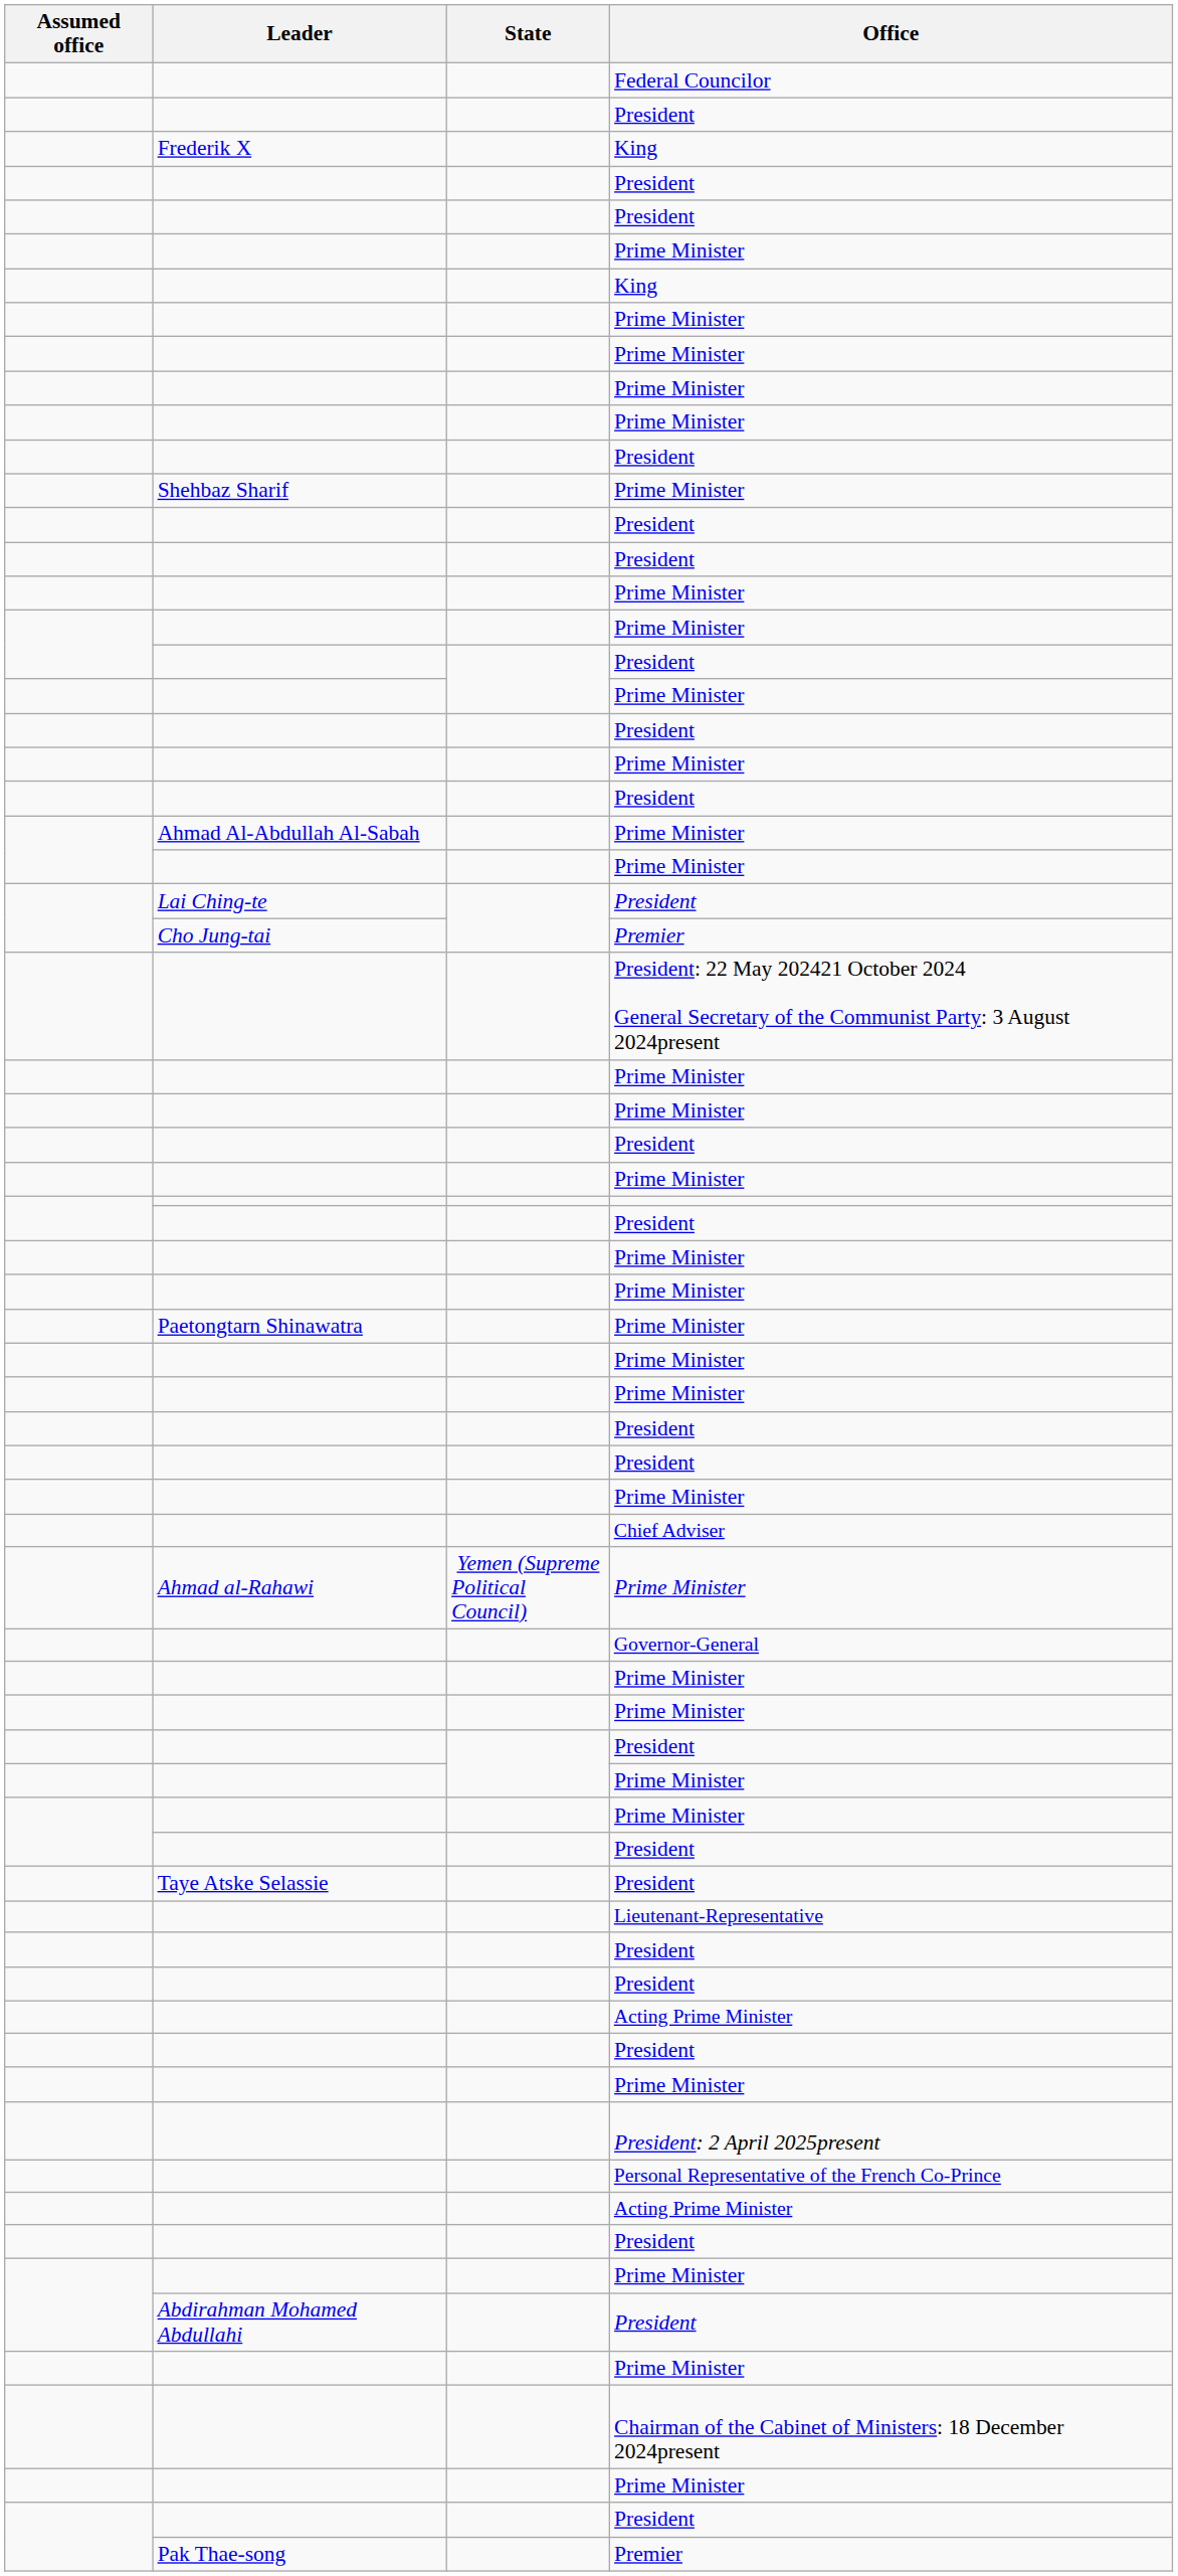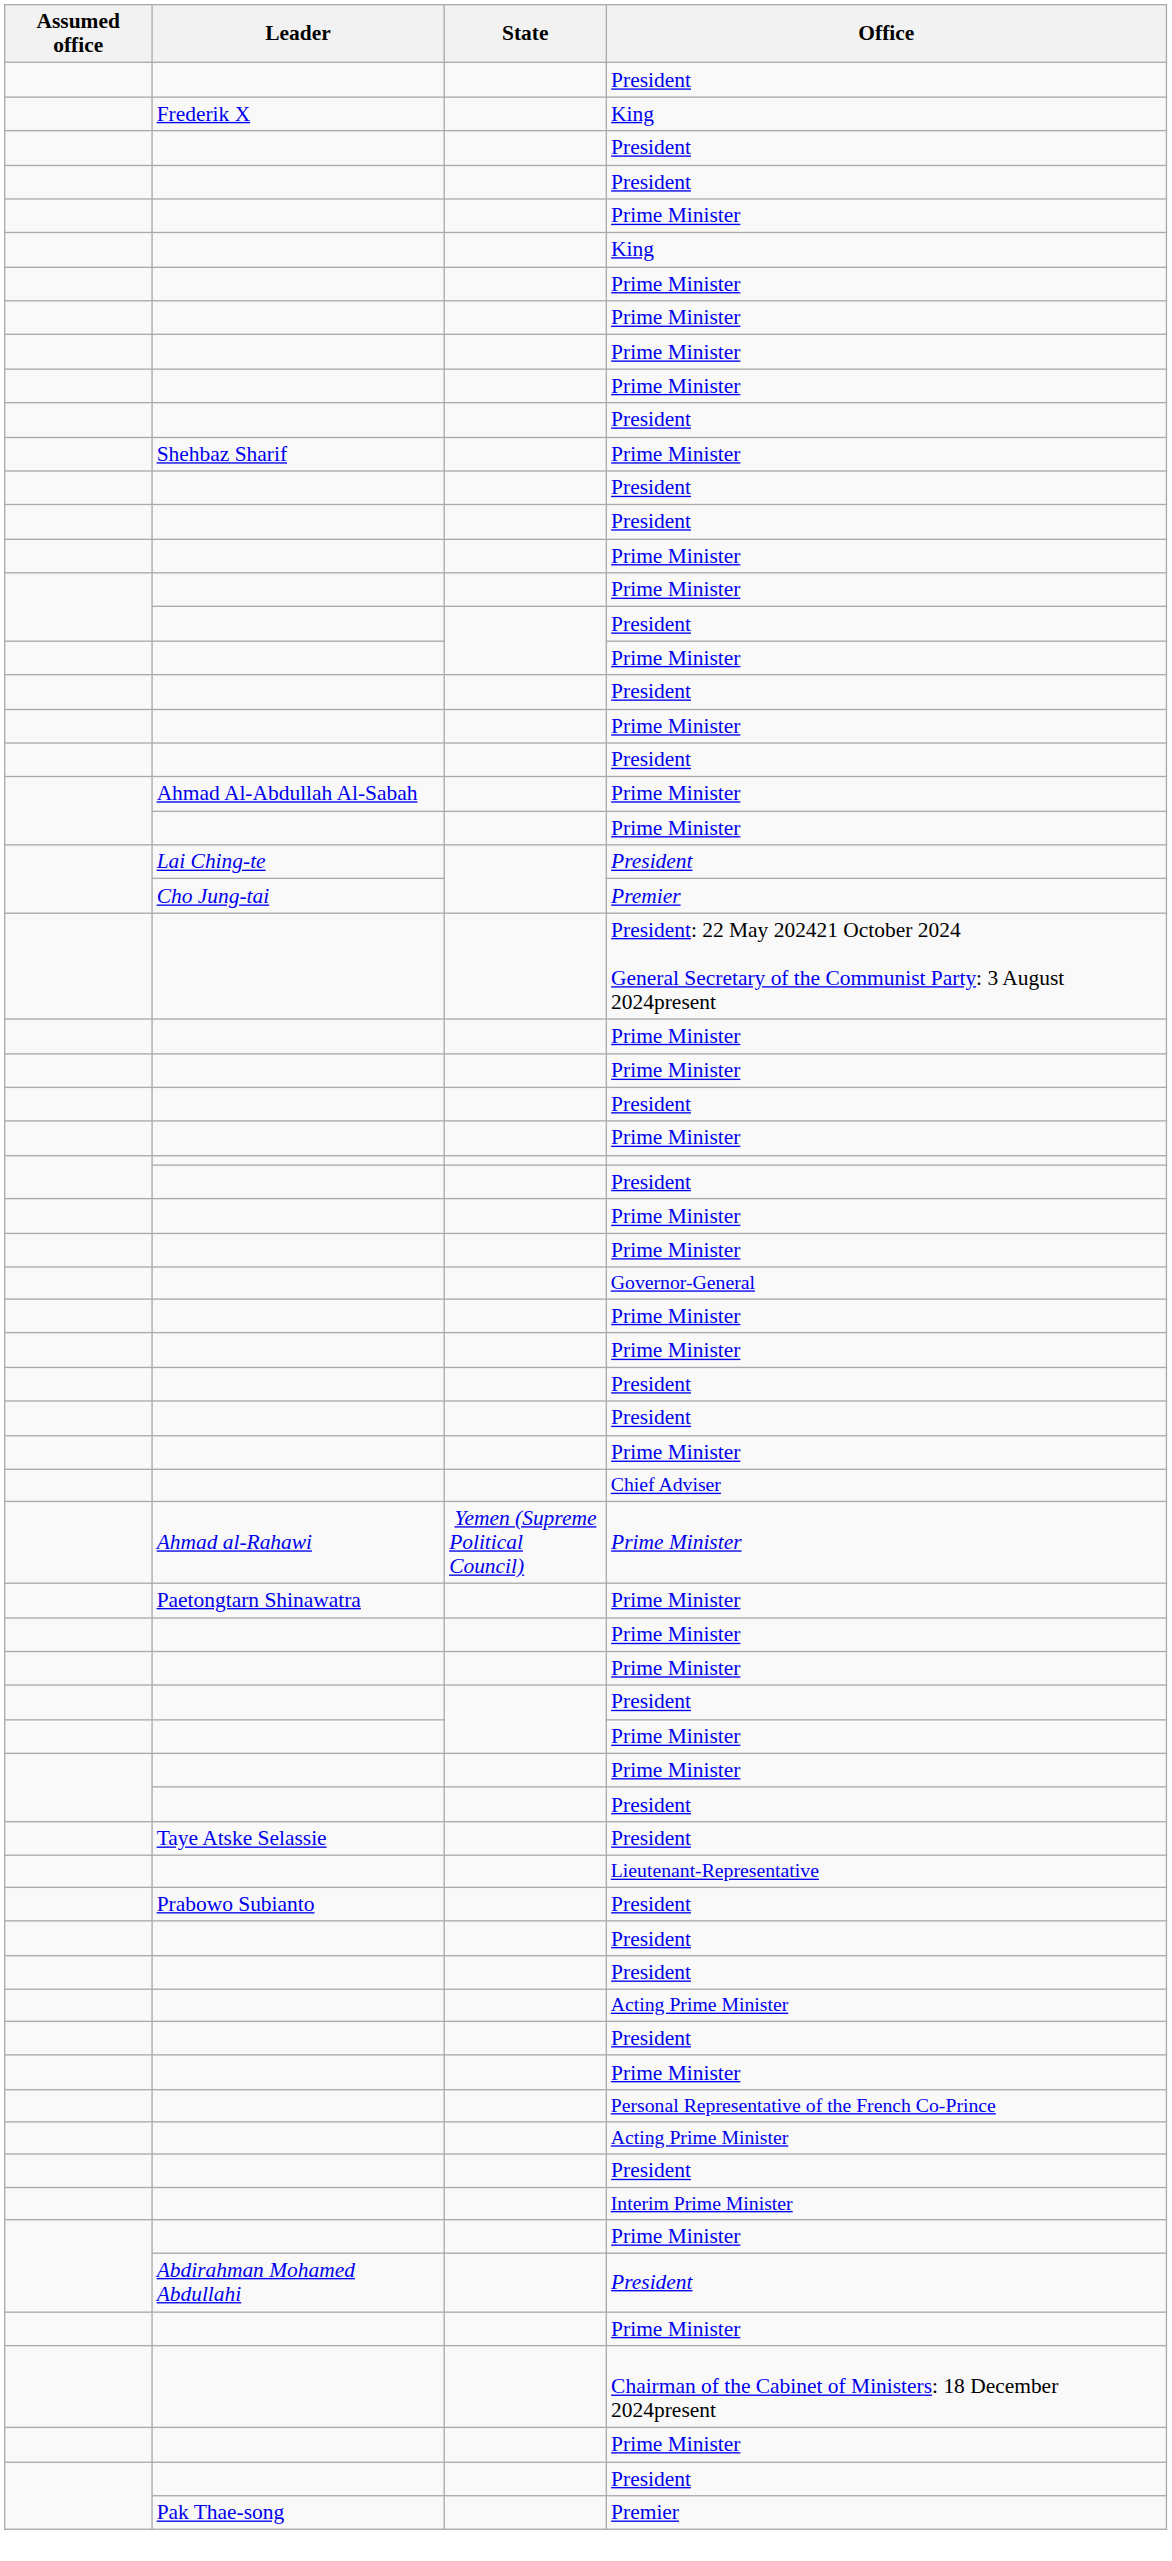 <table class="wikitable sortable">
 <tr>
 <th>Assumed office</th>
 <th>Leader</th>
 <th>State</th>
 <th class=unsortable>Office</th>
-</tr>
-<tr>
-<td></td>
-<td></td>
-<td></td>
-<td><a href='#'>Federal Councilor</a></td>
 </tr>
 <tr>
 <td></td>
 <td></td>
 <td></td>
 <td><a href='#'>President</a></td>
 </tr>
 <tr>
 <td></td>
 <td><a href='#'>Frederik X</a></td>
 <td></td>
 <td><a href='#'>King</a></td>
 </tr>
 <tr>
 <td></td>
 <td></td>
 <td></td>
 <td><a href='#'>President</a></td>
 </tr>
 <tr>
 <td></td>
 <td></td>
 <td></td>
 <td><a href='#'>President</a></td>
 </tr>
 <tr>
 <td></td>
 <td></td>
 <td></td>
 <td><a href='#'>Prime Minister</a></td>
 </tr>
 <tr>
 <td></td>
 <td></td>
 <td></td>
 <td><a href='#'>King</a></td>
 </tr>
 <tr>
 <td></td>
 <td></td>
 <td></td>
 <td><a href='#'>Prime Minister</a></td>
 </tr>
 <tr>
 <td></td>
 <td></td>
 <td></td>
 <td><a href='#'>Prime Minister</a></td>
 </tr>
 <tr>
 <td></td>
 <td></td>
 <td></td>
 <td><a href='#'>Prime Minister</a></td>
 </tr>
 <tr>
 <td></td>
 <td></td>
 <td></td>
 <td><a href='#'>Prime Minister</a></td>
 </tr>
 <tr>
 <td></td>
 <td></td>
 <td></td>
 <td><a href='#'>President</a></td>
 </tr>
 <tr>
 <td></td>
 <td data-sort-value=Shehbaz><a href='#'>Shehbaz Sharif</a></td>
 <td></td>
 <td><a href='#'>Prime Minister</a></td>
 </tr>
 <tr>
 <td></td>
 <td></td>
 <td></td>
 <td><a href='#'>President</a></td>
 </tr>
 <tr>
 <td></td>
 <td></td>
 <td></td>
 <td><a href='#'>President</a></td>
 </tr>
 <tr>
 <td></td>
 <td></td>
 <td></td>
 <td><a href='#'>Prime Minister</a></td>
 </tr>
 <tr>
 <td rowspan=2></td>
 <td></td>
 <td></td>
 <td><a href='#'>Prime Minister</a></td>
 </tr>
 <tr>
 <td></td>
 <td rowspan=2></td>
 <td><a href='#'>President</a></td>
 </tr>
 <tr>
 <td></td>
 <td></td>
 <td><a href='#'>Prime Minister</a></td>
 </tr>
 <tr>
 <td></td>
 <td></td>
 <td></td>
 <td><a href='#'>President</a></td>
 </tr>
 <tr>
 <td></td>
 <td></td>
 <td></td>
 <td><a href='#'>Prime Minister</a></td>
 </tr>
 <tr>
 <td></td>
 <td></td>
 <td data-sort-value=Macedonia></td>
 <td><a href='#'>President</a></td>
 </tr>
 <tr>
 <td rowspan=2></td>
 <td data-sort-value=Sabah><a href='#'>Ahmad Al-Abdullah Al-Sabah</a></td>
 <td></td>
 <td><a href='#'>Prime Minister</a></td>
 </tr>
 <tr>
 <td></td>
 <td></td>
 <td><a href='#'>Prime Minister</a></td>
 </tr>
 <tr>
 <td rowspan=2></td>
 <td><em><a href='#'>Lai Ching-te</a></em></td>
 <td rowspan=2><em></em></td>
 <td><em><a href='#'>President</a></em></td>
 </tr>
 <tr>
 <td><em><a href='#'>Cho Jung-tai</a></em></td>
 <td><em><a href='#'>Premier</a></em></td>
 </tr>
 <tr>
 <td></td>
 <td></td>
 <td></td>
 <td><a href='#'>President</a>: 22 May 202421 October 2024<br><br><a href='#'>General Secretary of the Communist Party</a>: 3 August 2024present</td>
 </tr>
 <tr>
 <td></td>
 <td></td>
 <td></td>
 <td><a href='#'>Prime Minister</a></td>
 </tr>
 <tr>
 <td></td>
 <td></td>
 <td data-sort-value=Congo DR></td>
 <td><a href='#'>Prime Minister</a></td>
 </tr>
 <tr>
 <td></td>
 <td></td>
 <td></td>
 <td><a href='#'>President</a></td>
 </tr>
 <tr>
 <td></td>
 <td></td>
 <td data-sort-value=Macedonia></td>
 <td><a href='#'>Prime Minister</a></td>
 </tr>
 <tr>
 <td rowspan=2></td>
 <td></td>
 <td></td>
 <td></td>
 </tr>
 <tr>
 <td></td>
 <td></td>
 <td><a href='#'>President</a></td>
 </tr>
 <tr>
 <td></td>
 <td></td>
 <td></td>
 <td><a href='#'>Prime Minister</a></td>
 </tr>
 <tr>
 <td></td>
 <td></td>
 <td></td>
 <td><a href='#'>Prime Minister</a></td>
 </tr>
-<tr>
+<tr style=font-size:92%>
 <td></td>
-<td><a href='#'>Paetongtarn Shinawatra</a></td>
 <td></td>
-<td><a href='#'>Prime Minister</a></td>
+<td></td>
+<td><a href='#'>Governor-General</a></td>
 </tr>
 <tr>
 <td></td>
 <td></td>
 <td></td>
 <td><a href='#'>Prime Minister</a></td>
 </tr>
 <tr>
 <td></td>
 <td></td>
 <td></td>
 <td><a href='#'>Prime Minister</a></td>
 </tr>
 <tr>
 <td></td>
 <td></td>
 <td></td>
 <td><a href='#'>President</a></td>
 </tr>
 <tr>
 <td></td>
 <td></td>
 <td></td>
 <td><a href='#'>President</a></td>
 </tr>
 <tr>
 <td></td>
 <td></td>
 <td></td>
 <td><a href='#'>Prime Minister</a></td>
 </tr>
 <tr style=font-size:92%>
 <td></td>
 <td></td>
 <td></td>
 <td><a href='#'>Chief Adviser</a></td>
 </tr>
 <tr>
 <td></td>
 <td data-sort-value=al-Rahawi><em><a href='#'>Ahmad al-Rahawi</a></em></td>
 <td> <em><a href='#'>Yemen (Supreme<br>Political Council)</a></em></td>
 <td><em><a href='#'>Prime Minister</a></em></td>
 </tr>
-<tr style=font-size:92%>
+<tr>
 <td></td>
+<td><a href='#'>Paetongtarn Shinawatra</a></td>
 <td></td>
-<td></td>
-<td><a href='#'>Governor-General</a></td>
+<td><a href='#'>Prime Minister</a></td>
 </tr>
 <tr>
 <td></td>
 <td></td>
 <td></td>
 <td><a href='#'>Prime Minister</a></td>
 </tr>
 <tr>
 <td></td>
 <td></td>
 <td></td>
 <td><a href='#'>Prime Minister</a></td>
 </tr>
 <tr>
 <td></td>
 <td></td>
 <td rowspan=2></td>
 <td><a href='#'>President</a></td>
 </tr>
 <tr>
 <td></td>
 <td></td>
 <td><a href='#'>Prime Minister</a></td>
 </tr>
 <tr>
 <td rowspan=2></td>
 <td></td>
 <td></td>
 <td><a href='#'>Prime Minister</a></td>
 </tr>
 <tr>
 <td></td>
 <td></td>
 <td><a href='#'>President</a></td>
 </tr>
 <tr>
 <td></td>
 <td><a href='#'>Taye Atske Selassie</a></td>
 <td></td>
 <td><a href='#'>President</a></td>
 </tr>
 <tr style=font-size:92%>
 <td></td>
 <td></td>
 <td></td>
 <td><a href='#'>Lieutenant-Representative</a></td>
 </tr>
 <tr>
 <td></td>
+<td data-sort-value=Prabowo><a href='#'>Prabowo Subianto</a></td>
+<td></td>
+<td><a href='#'>President</a></td>
+</tr>
+<tr>
+<td></td>
 <td></td>
 <td></td>
 <td><a href='#'>President</a></td>
 </tr>
 <tr>
 <td></td>
 <td></td>
 <td></td>
 <td><a href='#'>President</a></td>
 </tr>
 <tr style=font-size:92%>
 <td></td>
 <td></td>
 <td></td>
 <td><a href='#'>Acting Prime Minister</a></td>
 </tr>
 <tr>
 <td></td>
 <td></td>
 <td></td>
 <td><a href='#'>President</a></td>
 </tr>
 <tr>
 <td></td>
 <td></td>
 <td></td>
 <td><a href='#'>Prime Minister</a></td>
 </tr>
-<tr>
-<td></td>
-<td><em></em></td>
-<td><em></em></td>
-<td><em><br><a href='#'>President</a>: 2 April 2025present</em></td>
-</tr>
 <tr style=font-size:92%>
 <td></td>
 <td></td>
 <td></td>
 <td><a href='#'>Personal Representative of the French Co-Prince</a></td>
 </tr>
 <tr style=font-size:92%>
 <td></td>
 <td></td>
 <td></td>
 <td><a href='#'>Acting Prime Minister</a></td>
 </tr>
 <tr>
 <td></td>
 <td></td>
 <td></td>
 <td><a href='#'>President</a></td>
+</tr>
+<tr style=font-size:92%>
+<td></td>
+<td></td>
+<td></td>
+<td><a href='#'>Interim Prime Minister</a></td>
 </tr>
 <tr>
 <td rowspan=2></td>
 <td></td>
 <td></td>
 <td><a href='#'>Prime Minister</a></td>
 </tr>
 <tr>
 <td><em><a href='#'>Abdirahman Mohamed Abdullahi</a></em></td>
 <td><em></em></td>
 <td><em><a href='#'>President</a></em></td>
 </tr>
 <tr>
 <td></td>
 <td></td>
 <td></td>
 <td><a href='#'>Prime Minister</a></td>
 </tr>
 <tr>
 <td></td>
 <td></td>
 <td></td>
 <td><br><a href='#'>Chairman of the Cabinet of Ministers</a>: 18 December 2024present</td>
 </tr>
 <tr>
 <td></td>
 <td></td>
 <td></td>
 <td><a href='#'>Prime Minister</a></td>
 </tr>
 <tr>
 <td rowspan=2></td>
 <td></td>
 <td></td>
 <td><a href='#'>President</a></td>
 </tr>
 <tr>
 <td><a href='#'>Pak Thae-song</a></td>
 <td data-sort-value=Korea></td>
 <td><a href='#'>Premier</a></td>
 </tr>
 </table>
